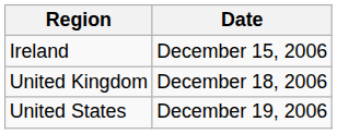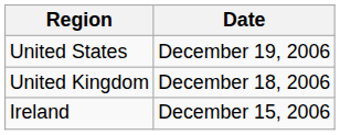 <table class="wikitable">
 <tr>
 <th>Region</th>
 <th>Date</th>
 </tr>
 <tr>
-<td>Ireland</td>
-<td>December 15, 2006</td>
+<td>United States</td>
+<td>December 19, 2006</td>
 </tr>
 <tr>
 <td>United Kingdom</td>
 <td>December 18, 2006</td>
 </tr>
 <tr>
-<td>United States</td>
-<td>December 19, 2006</td>
+<td>Ireland</td>
+<td>December 15, 2006</td>
 </tr>
 </table>
